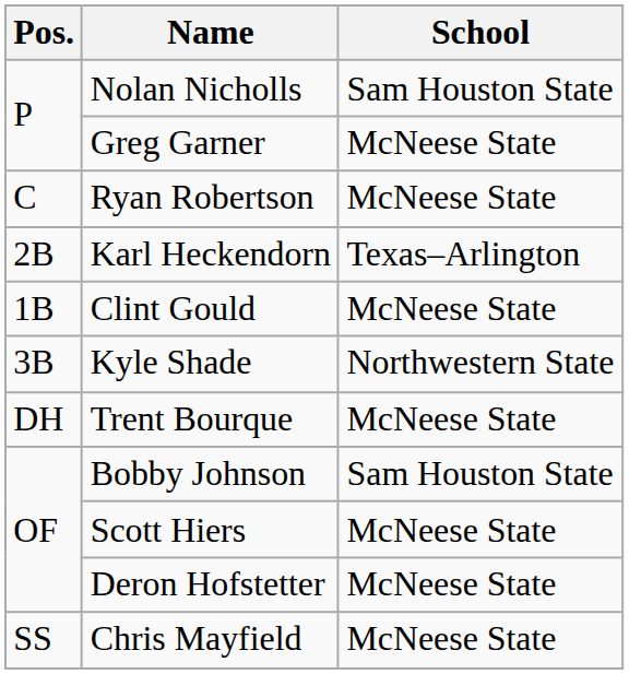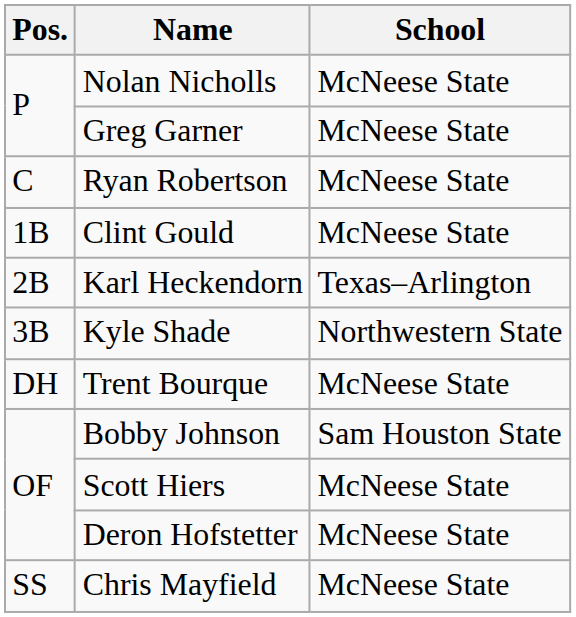 <table class=wikitable>
 <tr>
 <th>Pos.</th>
 <th>Name</th>
 <th>School</th>
 </tr>
 <tr>
 <td rowspan=2>P</td>
 <td>Nolan Nicholls</td>
-<td>Sam Houston State</td>
+<td>McNeese State</td>
 </tr>
 <tr>
 <td>Greg Garner</td>
 <td>McNeese State</td>
 </tr>
 <tr>
 <td>C</td>
 <td>Ryan Robertson</td>
 <td>McNeese State</td>
 </tr>
 <tr>
+<td>1B</td>
+<td>Clint Gould</td>
+<td>McNeese State</td>
+</tr>
+<tr>
 <td>2B</td>
 <td>Karl Heckendorn</td>
 <td>Texas–Arlington</td>
-</tr>
-<tr>
-<td>1B</td>
-<td>Clint Gould</td>
-<td>McNeese State</td>
 </tr>
 <tr>
 <td>3B</td>
 <td>Kyle Shade</td>
 <td>Northwestern State</td>
 </tr>
 <tr>
 <td>DH</td>
 <td>Trent Bourque</td>
 <td>McNeese State</td>
 </tr>
 <tr>
 <td rowspan=3>OF</td>
 <td>Bobby Johnson</td>
 <td>Sam Houston State</td>
 </tr>
 <tr>
 <td>Scott Hiers</td>
 <td>McNeese State</td>
 </tr>
 <tr>
 <td>Deron Hofstetter</td>
 <td>McNeese State</td>
 </tr>
 <tr>
 <td>SS</td>
 <td>Chris Mayfield</td>
 <td>McNeese State</td>
 </tr>
 </table>
